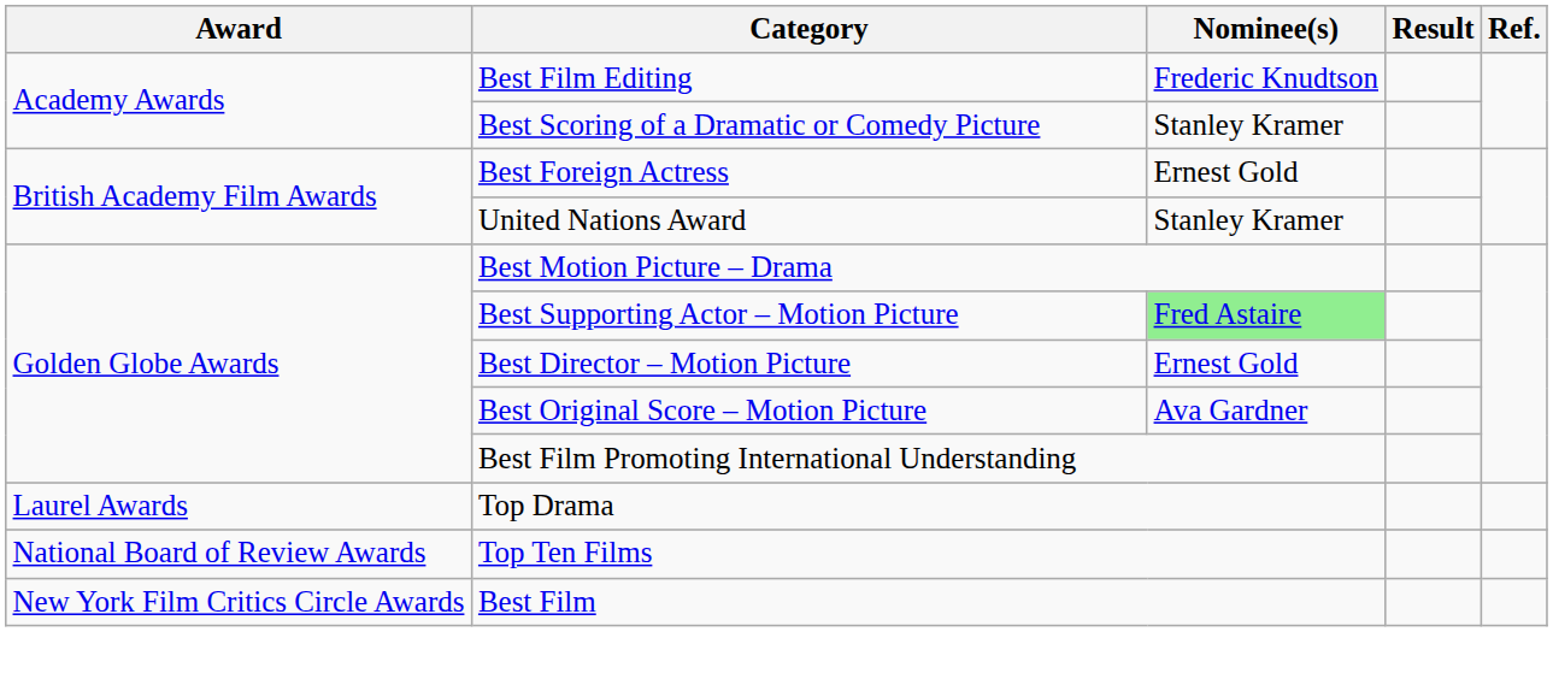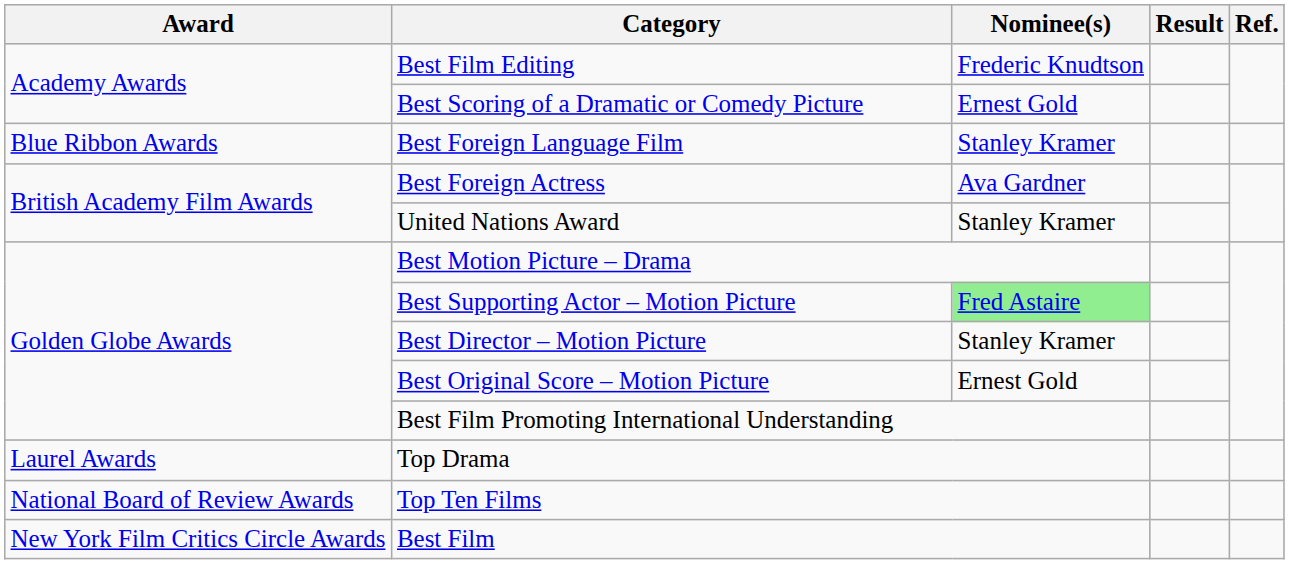 <table class="wikitable plainrowheaders">
 <tr>
 <th>Award</th>
 <th scope="col" style="width:22em;">Category</th>
 <th>Nominee(s)</th>
 <th>Result</th>
 <th>Ref.</th>
 </tr>
 <tr>
 <td rowspan="2"><a href='#'>Academy Awards</a></td>
 <td><a href='#'>Best Film Editing</a></td>
 <td><a href='#'>Frederic Knudtson</a></td>
 <td></td>
 <td align="center" rowspan="2"></td>
 </tr>
 <tr>
 <td><a href='#'>Best Scoring of a Dramatic or Comedy Picture</a></td>
-<td>Stanley Kramer</td>
+<td><a href='#'>Ernest Gold</a></td>
 <td></td>
+</tr>
+<tr>
+<td><a href='#'>Blue Ribbon Awards</a></td>
+<td><a href='#'>Best Foreign Language Film</a></td>
+<td><a href='#'>Stanley Kramer</a></td>
+<td></td>
+<td align="center"></td>
 </tr>
 <tr>
 <td rowspan="2"><a href='#'>British Academy Film Awards</a></td>
 <td><a href='#'>Best Foreign Actress</a></td>
-<td>Ernest Gold</td>
+<td><a href='#'>Ava Gardner</a></td>
 <td></td>
 <td align="center" rowspan="2"></td>
 </tr>
 <tr>
 <td>United Nations Award</td>
 <td>Stanley Kramer</td>
 <td></td>
 </tr>
 <tr>
 <td rowspan="5"><a href='#'>Golden Globe Awards</a></td>
 <td colspan="2"><a href='#'>Best Motion Picture – Drama</a></td>
 <td></td>
 <td align="center" rowspan="5"></td>
 </tr>
 <tr>
 <td><a href='#'>Best Supporting Actor – Motion Picture</a></td>
 <td style="background: lightgreen;"><a href='#'>Fred Astaire</a></td>
 <td></td>
 </tr>
 <tr>
 <td><a href='#'>Best Director – Motion Picture</a></td>
-<td><a href='#'>Ernest Gold</a></td>
+<td>Stanley Kramer</td>
 <td></td>
 </tr>
 <tr>
 <td><a href='#'>Best Original Score – Motion Picture</a></td>
-<td><a href='#'>Ava Gardner</a></td>
+<td>Ernest Gold</td>
 <td></td>
 </tr>
 <tr>
 <td colspan="2">Best Film Promoting International Understanding</td>
 <td></td>
 </tr>
 <tr>
 <td><a href='#'>Laurel Awards</a></td>
 <td colspan="2">Top Drama</td>
 <td></td>
 <td align="center"></td>
 </tr>
 <tr>
 <td><a href='#'>National Board of Review Awards</a></td>
 <td colspan="2"><a href='#'>Top Ten Films</a></td>
 <td></td>
 <td align="center"></td>
 </tr>
 <tr>
 <td><a href='#'>New York Film Critics Circle Awards</a></td>
 <td colspan="2"><a href='#'>Best Film</a></td>
 <td></td>
 <td align="center" rowspan="2"></td>
 </tr>
 </table>
